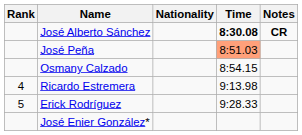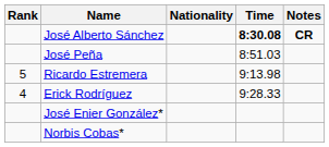 <table class="wikitable sortable" style="text-align:center; font-size:95%">
 <tr>
 <th>Rank</th>
 <th>Name</th>
 <th>Nationality</th>
 <th>Time</th>
 <th>Notes</th>
 </tr>
 <tr>
 <td></td>
 <td align=left><a href='#'>José Alberto Sánchez</a></td>
 <td align=left></td>
 <td><strong>8:30.08</strong></td>
 <td><strong>CR</strong></td>
 </tr>
 <tr>
 <td></td>
 <td align=left><a href='#'>José Peña</a></td>
 <td align=left></td>
-<td style="background: lightsalmon;">8:51.03</td>
+<td>8:51.03</td>
 <td></td>
 </tr>
 <tr>
-<td></td>
-<td align=left><a href='#'>Osmany Calzado</a></td>
-<td align=left></td>
-<td>8:54.15</td>
-<td></td>
-</tr>
-<tr>
-<td>4</td>
+<td>5</td>
 <td align=left><a href='#'>Ricardo Estremera</a></td>
 <td align=left></td>
 <td>9:13.98</td>
 <td></td>
 </tr>
 <tr>
-<td>5</td>
+<td>4</td>
 <td align=left><a href='#'>Erick Rodríguez</a></td>
 <td align=left></td>
 <td>9:28.33</td>
 <td></td>
 </tr>
 <tr>
 <td></td>
 <td align=left><a href='#'>José Enier González</a>*</td>
 <td align=left></td>
 <td></td>
 <td></td>
 </tr>
+<tr>
+<td></td>
+<td align=left><a href='#'>Norbis Cobas</a>*</td>
+<td align=left></td>
+<td></td>
+<td></td>
+</tr>
 </table>
